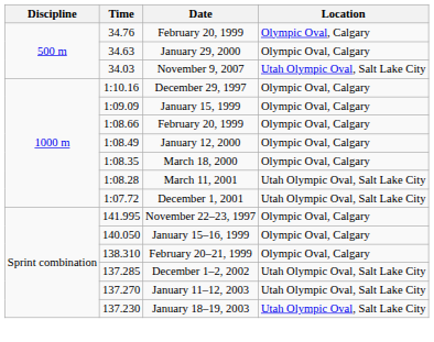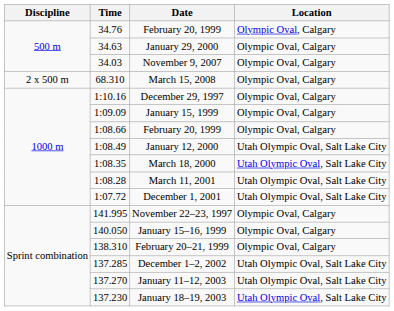 <table class="wikitable" style="text-align:center">
 <tr>
 <th>Discipline</th>
 <th>Time</th>
 <th>Date</th>
 <th>Location</th>
 </tr>
 <tr>
 <td rowspan=3><a href='#'>500 m</a></td>
 <td>34.76</td>
 <td>February 20, 1999</td>
 <td align=left><a href='#'>Olympic Oval</a>, Calgary</td>
 </tr>
 <tr>
 <td>34.63</td>
 <td>January 29, 2000</td>
 <td align=left>Olympic Oval, Calgary</td>
 </tr>
 <tr>
 <td>34.03</td>
 <td>November 9, 2007</td>
-<td align=left><a href='#'>Utah Olympic Oval</a>, Salt Lake City</td>
+<td align=left>Olympic Oval, Calgary</td>
+</tr>
+<tr>
+<td>2 x 500 m</td>
+<td>68.310</td>
+<td>March 15, 2008</td>
+<td align=left>Olympic Oval, Calgary</td>
 </tr>
 <tr>
 <td rowspan=7><a href='#'>1000 m</a></td>
 <td>1:10.16</td>
 <td>December 29, 1997</td>
 <td align=left>Olympic Oval, Calgary</td>
 </tr>
 <tr>
 <td>1:09.09</td>
 <td>January 15, 1999</td>
 <td align=left>Olympic Oval, Calgary</td>
 </tr>
 <tr>
 <td>1:08.66</td>
 <td>February 20, 1999</td>
 <td align=left>Olympic Oval, Calgary</td>
 </tr>
 <tr>
 <td>1:08.49</td>
 <td>January 12, 2000</td>
-<td align=left>Olympic Oval, Calgary</td>
+<td align=left>Utah Olympic Oval, Salt Lake City</td>
 </tr>
 <tr>
 <td>1:08.35</td>
 <td>March 18, 2000</td>
-<td align=left>Olympic Oval, Calgary</td>
+<td align=left><a href='#'>Utah Olympic Oval</a>, Salt Lake City</td>
 </tr>
 <tr>
 <td>1:08.28</td>
 <td>March 11, 2001</td>
 <td align=left>Utah Olympic Oval, Salt Lake City</td>
 </tr>
 <tr>
 <td>1:07.72</td>
 <td>December 1, 2001</td>
 <td align=left>Utah Olympic Oval, Salt Lake City</td>
 </tr>
 <tr>
 <td rowspan=6>Sprint combination</td>
 <td>141.995</td>
 <td align=left>November 22–23, 1997</td>
 <td align=left>Olympic Oval, Calgary</td>
 </tr>
 <tr>
 <td>140.050</td>
 <td>January 15–16, 1999</td>
 <td align=left>Olympic Oval, Calgary</td>
 </tr>
 <tr>
 <td>138.310</td>
 <td>February 20–21, 1999</td>
 <td align=left>Olympic Oval, Calgary</td>
 </tr>
 <tr>
 <td>137.285</td>
 <td>December 1–2, 2002</td>
 <td align=left>Utah Olympic Oval, Salt Lake City</td>
 </tr>
 <tr>
 <td>137.270</td>
 <td>January 11–12, 2003</td>
 <td align=left>Utah Olympic Oval, Salt Lake City</td>
 </tr>
 <tr>
 <td>137.230</td>
 <td>January 18–19, 2003</td>
 <td align=left><a href='#'>Utah Olympic Oval</a>, Salt Lake City</td>
 </tr>
 </table>
